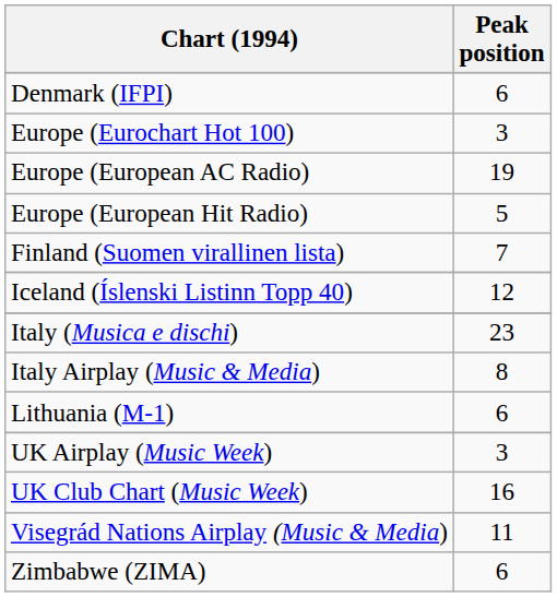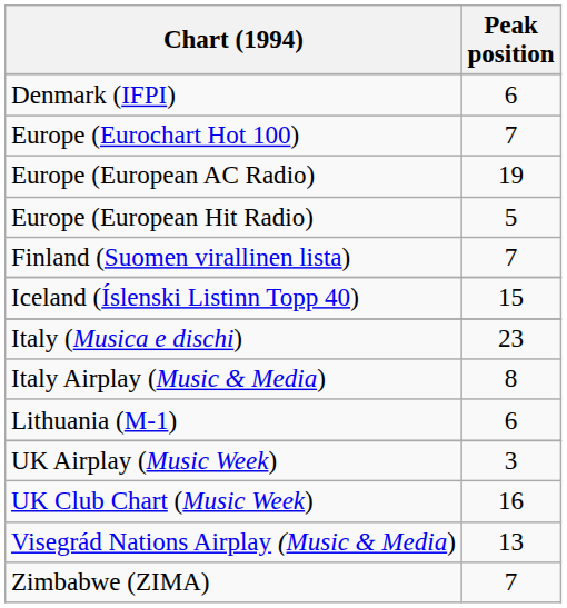 <table class="wikitable sortable">
 <tr>
 <th>Chart (1994)</th>
 <th>Peak<br>position</th>
 </tr>
 <tr>
 </tr>
 <tr>
 </tr>
 <tr>
 </tr>
 <tr>
 <td>Denmark (<a href='#'>IFPI</a>)</td>
 <td align="center">6</td>
 </tr>
 <tr>
 <td>Europe (<a href='#'>Eurochart Hot 100</a>)</td>
-<td align="center">3</td>
+<td align="center">7</td>
 </tr>
 <tr>
 <td>Europe (European AC Radio)</td>
 <td align="center">19</td>
 </tr>
 <tr>
 <td>Europe (European Hit Radio)</td>
 <td style="text-align:center;">5</td>
 </tr>
 <tr>
 <td>Finland (<a href='#'>Suomen virallinen lista</a>)</td>
 <td align="center">7</td>
 </tr>
 <tr>
 </tr>
 <tr>
 <td>Iceland (<a href='#'>Íslenski Listinn Topp 40</a>)</td>
-<td align="center">12</td>
+<td align="center">15</td>
 </tr>
 <tr>
 </tr>
 <tr>
 <td>Italy (<em><a href='#'>Musica e dischi</a></em>)</td>
 <td align="center">23</td>
 </tr>
 <tr>
 <td>Italy Airplay (<em><a href='#'>Music & Media</a></em>)</td>
 <td align="center">8</td>
 </tr>
 <tr>
 <td>Lithuania (<a href='#'>M-1</a>)</td>
 <td align="center">6</td>
 </tr>
 <tr>
 </tr>
 <tr>
 </tr>
 <tr>
 </tr>
 <tr>
 </tr>
 <tr>
 </tr>
 <tr>
 </tr>
 <tr>
 </tr>
 <tr>
 <td>UK Airplay (<em><a href='#'>Music Week</a></em>)</td>
 <td align="center">3</td>
 </tr>
 <tr>
 <td><a href='#'>UK Club Chart</a> (<em><a href='#'>Music Week</a></em>)</td>
 <td align="center">16</td>
 </tr>
 <tr>
 <td><a href='#'>Visegrád Nations Airplay</a> <em>(<a href='#'>Music & Media</a></em>)</td>
-<td align="center">11</td>
+<td align="center">13</td>
 </tr>
 <tr>
 <td>Zimbabwe (ZIMA)</td>
-<td align="center">6</td>
+<td align="center">7</td>
 </tr>
 </table>
